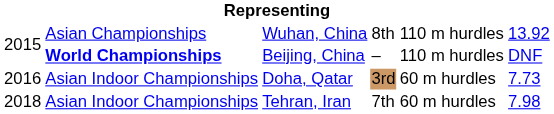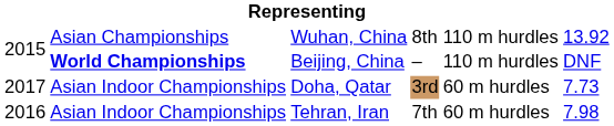 <table>
 <tr>
 <th colspan="6">Representing </th>
 </tr>
 <tr>
 <td rowspan=2>2015</td>
 <td><a href='#'>Asian Championships</a></td>
 <td><a href='#'>Wuhan, China</a></td>
 <td>8th</td>
 <td>110 m hurdles</td>
 <td><a href='#'>13.92</a></td>
 </tr>
 <tr>
 <td><strong><a href='#'>World Championships</a></strong></td>
 <td><a href='#'>Beijing, China</a></td>
 <td>–</td>
 <td>110 m hurdles</td>
 <td><a href='#'>DNF</a></td>
 </tr>
 <tr>
-<td>2016</td>
+<td>2017</td>
 <td><a href='#'>Asian Indoor Championships</a></td>
 <td><a href='#'>Doha, Qatar</a></td>
 <td bgcolor=cc9966>3rd</td>
 <td>60 m hurdles</td>
 <td><a href='#'>7.73</a></td>
 </tr>
 <tr>
-<td>2018</td>
+<td>2016</td>
 <td><a href='#'>Asian Indoor Championships</a></td>
 <td><a href='#'>Tehran, Iran</a></td>
 <td>7th</td>
 <td>60 m hurdles</td>
 <td><a href='#'>7.98</a></td>
 </tr>
 </table>
